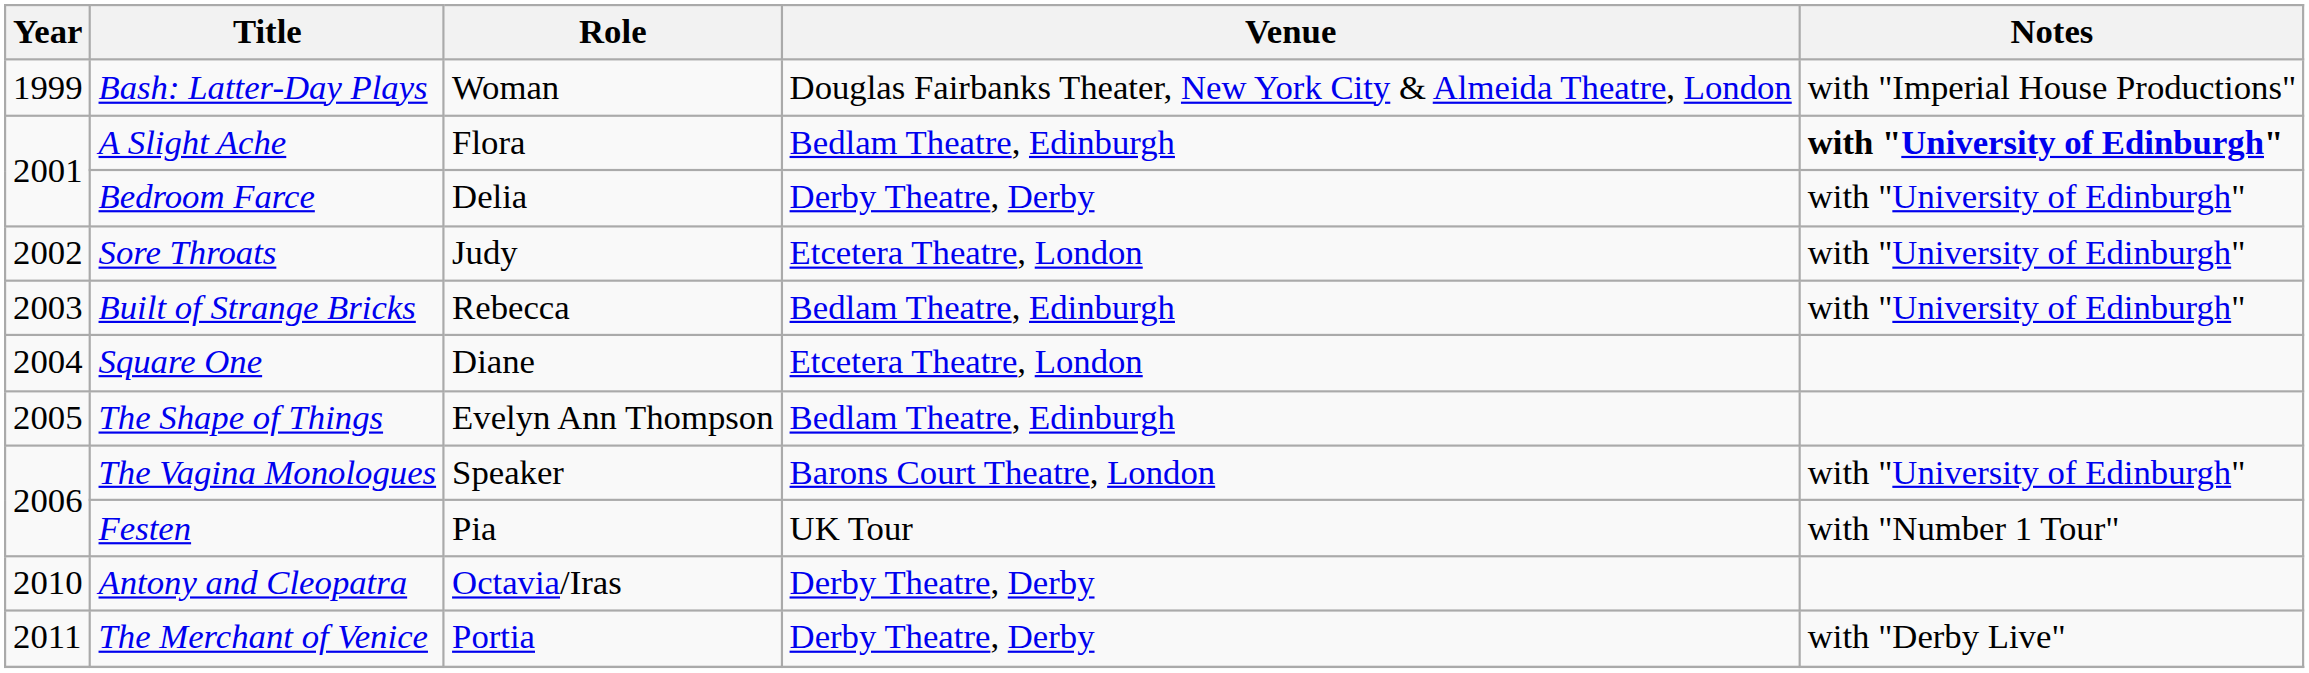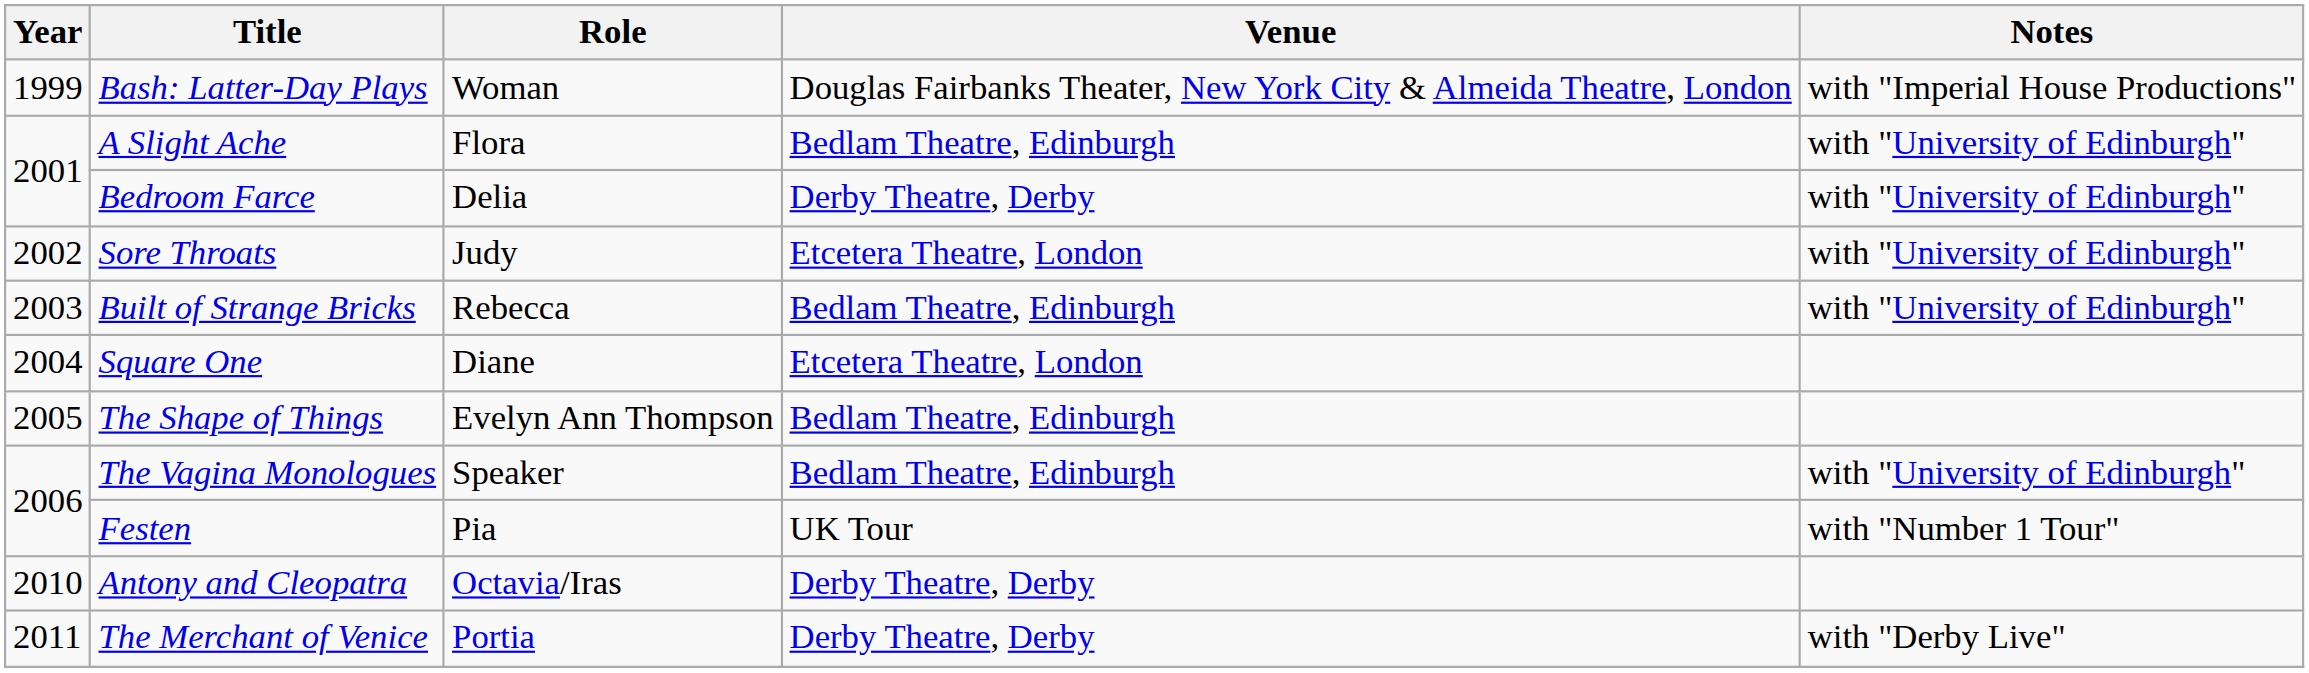 <table class="wikitable sortable">
 <tr>
 <th>Year</th>
 <th>Title</th>
 <th>Role</th>
 <th>Venue</th>
 <th>Notes</th>
 </tr>
 <tr>
 <td>1999</td>
 <td><em><a href='#'>Bash: Latter-Day Plays</a></em></td>
 <td>Woman</td>
 <td>Douglas Fairbanks Theater, <a href='#'>New York City</a> & <a href='#'>Almeida Theatre</a>, <a href='#'>London</a></td>
 <td>with "Imperial House Productions"</td>
 </tr>
 <tr>
 <td rowspan="2">2001</td>
 <td><em><a href='#'>A Slight Ache</a></em></td>
 <td>Flora</td>
 <td><a href='#'>Bedlam Theatre</a>, <a href='#'>Edinburgh</a></td>
-<td><strong>with "<a href='#'>University of Edinburgh</a>"</strong></td>
+<td>with "<a href='#'>University of Edinburgh</a>"</td>
 </tr>
 <tr>
 <td><em><a href='#'>Bedroom Farce</a></em></td>
 <td>Delia</td>
 <td><a href='#'>Derby Theatre</a>, <a href='#'>Derby</a></td>
 <td>with "<a href='#'>University of Edinburgh</a>"</td>
 </tr>
 <tr>
 <td>2002</td>
 <td><em><a href='#'>Sore Throats</a></em></td>
 <td>Judy</td>
 <td><a href='#'>Etcetera Theatre</a>, <a href='#'>London</a></td>
 <td>with "<a href='#'>University of Edinburgh</a>"</td>
 </tr>
 <tr>
 <td>2003</td>
 <td><em><a href='#'>Built of Strange Bricks</a></em></td>
 <td>Rebecca</td>
 <td><a href='#'>Bedlam Theatre</a>, <a href='#'>Edinburgh</a></td>
 <td>with "<a href='#'>University of Edinburgh</a>"</td>
 </tr>
 <tr>
 <td>2004</td>
 <td><em><a href='#'>Square One</a></em></td>
 <td>Diane</td>
 <td><a href='#'>Etcetera Theatre</a>, <a href='#'>London</a></td>
 <td></td>
 </tr>
 <tr>
 <td>2005</td>
 <td><em><a href='#'>The Shape of Things</a></em></td>
 <td>Evelyn Ann Thompson</td>
 <td><a href='#'>Bedlam Theatre</a>, <a href='#'>Edinburgh</a></td>
 <td></td>
 </tr>
 <tr>
 <td rowspan="2">2006</td>
 <td><em><a href='#'>The Vagina Monologues</a></em></td>
 <td>Speaker</td>
-<td><a href='#'>Barons Court Theatre</a>, <a href='#'>London</a></td>
+<td><a href='#'>Bedlam Theatre</a>, <a href='#'>Edinburgh</a></td>
 <td>with "<a href='#'>University of Edinburgh</a>"</td>
 </tr>
 <tr>
 <td><em><a href='#'>Festen</a></em></td>
 <td>Pia</td>
 <td>UK Tour</td>
 <td>with "Number 1 Tour"</td>
 </tr>
 <tr>
 <td>2010</td>
 <td><em><a href='#'>Antony and Cleopatra</a></em></td>
 <td><a href='#'>Octavia</a>/Iras</td>
 <td><a href='#'>Derby Theatre</a>, <a href='#'>Derby</a></td>
 <td></td>
 </tr>
 <tr>
 <td>2011</td>
 <td><em><a href='#'>The Merchant of Venice</a></em></td>
 <td><a href='#'>Portia</a></td>
 <td><a href='#'>Derby Theatre</a>, <a href='#'>Derby</a></td>
 <td>with "Derby Live"</td>
 </tr>
 <tr>
 </tr>
 </table>
